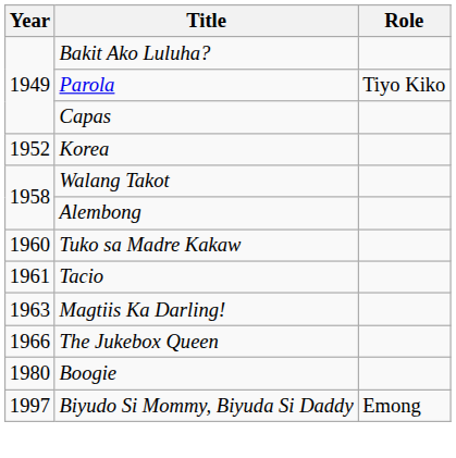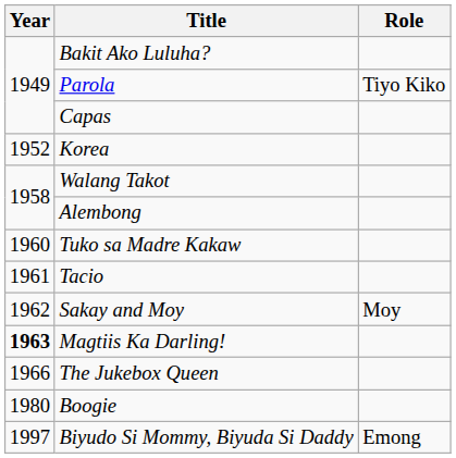 <table class="wikitable">
 <tr>
 <th>Year</th>
 <th>Title</th>
 <th>Role</th>
 </tr>
 <tr>
 <td rowspan=3>1949</td>
 <td><em>Bakit Ako Luluha?</em></td>
 <td></td>
 </tr>
 <tr>
 <td><em><a href='#'>Parola</a></em></td>
 <td>Tiyo Kiko</td>
 </tr>
 <tr>
 <td><em>Capas</em></td>
 <td></td>
 </tr>
 <tr>
 <td>1952</td>
 <td><em>Korea</em></td>
 <td></td>
 </tr>
 <tr>
 <td rowspan=2>1958</td>
 <td><em>Walang Takot</em></td>
 <td></td>
 </tr>
 <tr>
 <td><em>Alembong</em></td>
 <td></td>
 </tr>
 <tr>
 <td>1960</td>
 <td><em>Tuko sa Madre Kakaw</em></td>
 <td></td>
 </tr>
 <tr>
 <td>1961</td>
 <td><em>Tacio</em></td>
 <td></td>
 </tr>
 <tr>
-<td>1963</td>
+<td>1962</td>
+<td><em>Sakay and Moy</em></td>
+<td>Moy</td>
+</tr>
+<tr>
+<td><strong>1963</strong></td>
 <td><em>Magtiis Ka Darling!</em></td>
 <td></td>
 </tr>
 <tr>
 <td>1966</td>
 <td><em>The Jukebox Queen</em></td>
 <td></td>
 </tr>
 <tr>
 <td>1980</td>
 <td><em>Boogie</em></td>
 <td></td>
 </tr>
 <tr>
 <td>1997</td>
 <td><em>Biyudo Si Mommy, Biyuda Si Daddy</em></td>
 <td>Emong</td>
 </tr>
 </table>
